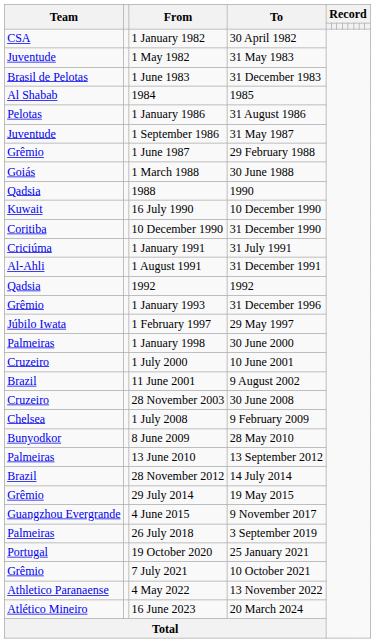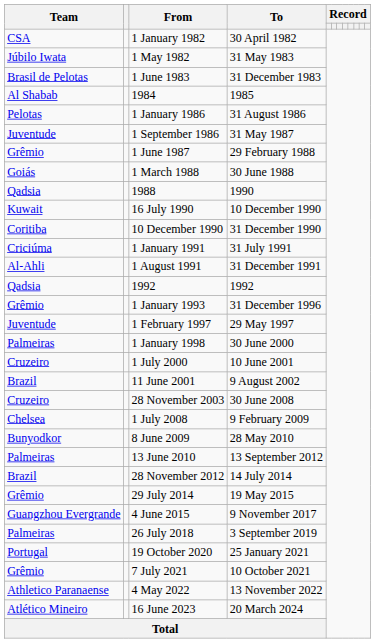 <table class="wikitable" style="text-align: center">
 <tr>
 <th rowspan=2>Team</th>
 <th rowspan=2></th>
 <th rowspan=2>From</th>
 <th rowspan=2>To</th>
 <th colspan=8>Record</th>
 </tr>
 <tr>
 <th></th>
 <th></th>
 <th></th>
 <th></th>
 <th></th>
 <th></th>
 <th></th>
 <th></th>
 </tr>
 <tr>
 <td align="left"><a href='#'>CSA</a></td>
 <td align="left"></td>
 <td align=left>1 January 1982</td>
 <td align=left>30 April 1982<br></td>
 </tr>
 <tr>
-<td align="left"><a href='#'>Juventude</a></td>
+<td align="left"><a href='#'>Júbilo Iwata</a></td>
 <td align="left"></td>
 <td align=left>1 May 1982</td>
 <td align=left>31 May 1983<br></td>
 </tr>
 <tr>
 <td align="left"><a href='#'>Brasil de Pelotas</a></td>
 <td align="left"></td>
 <td align=left>1 June 1983</td>
 <td align=left>31 December 1983<br></td>
 </tr>
 <tr>
 <td align="left"><a href='#'>Al Shabab</a></td>
 <td align="left"></td>
 <td align=left>1984</td>
 <td align=left>1985<br></td>
 </tr>
 <tr>
 <td align="left"><a href='#'>Pelotas</a></td>
 <td align="left"></td>
 <td align=left>1 January 1986</td>
 <td align=left>31 August 1986<br></td>
 </tr>
 <tr>
 <td align="left"><a href='#'>Juventude</a></td>
 <td align="left"></td>
 <td align=left>1 September 1986</td>
 <td align=left>31 May 1987<br></td>
 </tr>
 <tr>
 <td align="left"><a href='#'>Grêmio</a></td>
 <td align="left"></td>
 <td align=left>1 June 1987</td>
 <td align=left>29 February 1988<br></td>
 </tr>
 <tr>
 <td align="left"><a href='#'>Goiás</a></td>
 <td align="left"></td>
 <td align=left>1 March 1988</td>
 <td align=left>30 June 1988<br></td>
 </tr>
 <tr>
 <td align="left"><a href='#'>Qadsia</a></td>
 <td align="left"></td>
 <td align=left>1988</td>
 <td align=left>1990<br></td>
 </tr>
 <tr>
 <td align="left"><a href='#'>Kuwait</a></td>
 <td align="left"></td>
 <td align=left>16 July 1990</td>
 <td align=left>10 December 1990<br></td>
 </tr>
 <tr>
 <td align="left"><a href='#'>Coritiba</a></td>
 <td align="left"></td>
 <td align=left>10 December 1990</td>
 <td align=left>31 December 1990<br></td>
 </tr>
 <tr>
 <td align="left"><a href='#'>Criciúma</a></td>
 <td align="left"></td>
 <td align=left>1 January 1991</td>
 <td align=left>31 July 1991<br></td>
 </tr>
 <tr>
 <td align="left"><a href='#'>Al-Ahli</a></td>
 <td align="left"></td>
 <td align=left>1 August 1991</td>
 <td align=left>31 December 1991<br></td>
 </tr>
 <tr>
 <td align="left"><a href='#'>Qadsia</a></td>
 <td align="left"></td>
 <td align=left>1992</td>
 <td align=left>1992<br></td>
 </tr>
 <tr>
 <td align="left"><a href='#'>Grêmio</a></td>
 <td align="left"></td>
 <td align=left>1 January 1993</td>
 <td align=left>31 December 1996<br></td>
 </tr>
 <tr>
-<td align="left"><a href='#'>Júbilo Iwata</a></td>
+<td align="left"><a href='#'>Juventude</a></td>
 <td align="left"></td>
 <td align=left>1 February 1997</td>
 <td align=left>29 May 1997<br></td>
 </tr>
 <tr>
 <td align="left"><a href='#'>Palmeiras</a></td>
 <td align="left"></td>
 <td align=left>1 January 1998</td>
 <td align=left>30 June 2000<br></td>
 </tr>
 <tr>
 <td align="left"><a href='#'>Cruzeiro</a></td>
 <td align="left"></td>
 <td align=left>1 July 2000</td>
 <td align=left>10 June 2001<br></td>
 </tr>
 <tr>
 <td align="left"><a href='#'>Brazil</a></td>
 <td align="left"></td>
 <td align=left>11 June 2001</td>
 <td align=left>9 August 2002<br></td>
 </tr>
 <tr>
 <td align="left"><a href='#'>Cruzeiro</a></td>
 <td align="left"></td>
 <td align=left>28 November 2003</td>
 <td align=left>30 June 2008<br></td>
 </tr>
 <tr>
 <td align="left"><a href='#'>Chelsea</a></td>
 <td align="left"></td>
 <td align=left>1 July 2008</td>
 <td align=left>9 February 2009<br></td>
 </tr>
 <tr>
 <td align="left"><a href='#'>Bunyodkor</a></td>
 <td align="left"></td>
 <td align=left>8 June 2009</td>
 <td align=left>28 May 2010<br></td>
 </tr>
 <tr>
 <td align="left"><a href='#'>Palmeiras</a></td>
 <td align="left"></td>
 <td align=left>13 June 2010</td>
 <td align=left>13 September 2012<br></td>
 </tr>
 <tr>
 <td align="left"><a href='#'>Brazil</a></td>
 <td align="left"></td>
 <td align=left>28 November 2012</td>
 <td align=left>14 July 2014<br></td>
 </tr>
 <tr>
 <td align="left"><a href='#'>Grêmio</a></td>
 <td align="left"></td>
 <td align=left>29 July 2014</td>
 <td align=left>19 May 2015<br></td>
 </tr>
 <tr>
 <td align="left"><a href='#'>Guangzhou Evergrande</a></td>
 <td align="left"></td>
 <td align=left>4 June 2015</td>
 <td align=left>9 November 2017<br></td>
 </tr>
 <tr>
 <td align="left"><a href='#'>Palmeiras</a></td>
 <td align="left"></td>
 <td align=left>26 July 2018</td>
 <td align=left>3 September 2019<br></td>
 </tr>
 <tr>
 <td align="left"><a href='#'>Portugal</a></td>
 <td align="left"></td>
 <td align=left>19 October 2020</td>
 <td align=left>25 January 2021<br></td>
 </tr>
 <tr>
 <td align="left"><a href='#'>Grêmio</a></td>
 <td align="left"></td>
 <td align=left>7 July 2021</td>
 <td align=left>10 October 2021<br></td>
 </tr>
 <tr>
 <td align="left"><a href='#'>Athletico Paranaense</a></td>
 <td align="left"></td>
 <td align=left>4 May 2022</td>
 <td align=left>13 November 2022<br></td>
 </tr>
 <tr>
 <td align="left"><a href='#'>Atlético Mineiro</a></td>
 <td align="left"></td>
 <td align=left>16 June 2023</td>
 <td align=left>20 March 2024<br></td>
 </tr>
 <tr>
 <th colspan="4">Total<br></th>
 </tr>
 </table>
